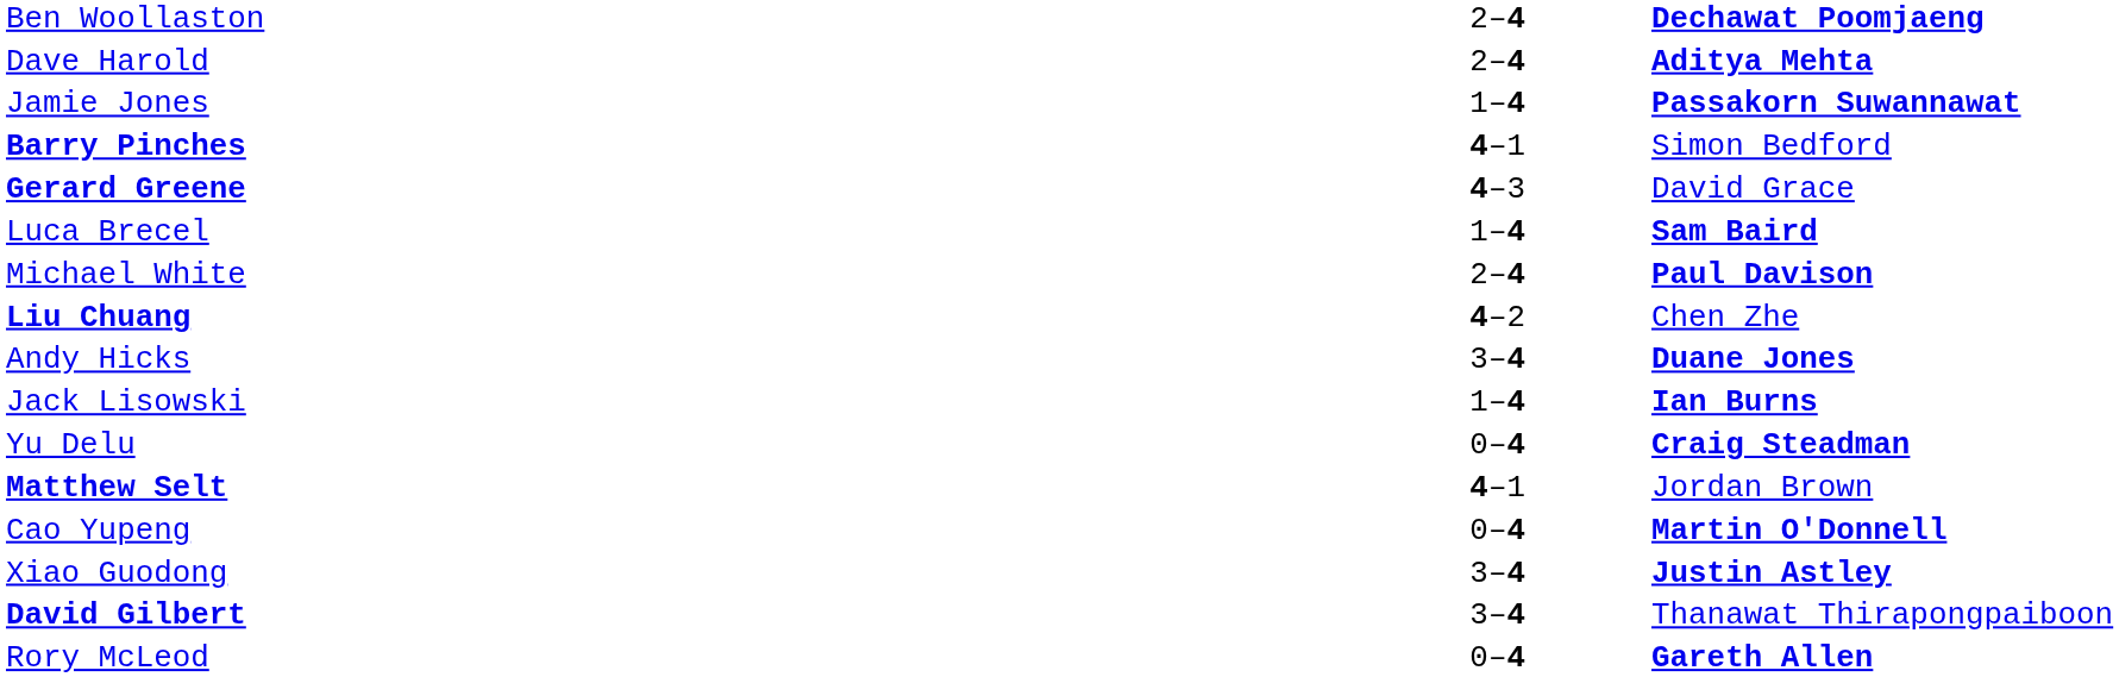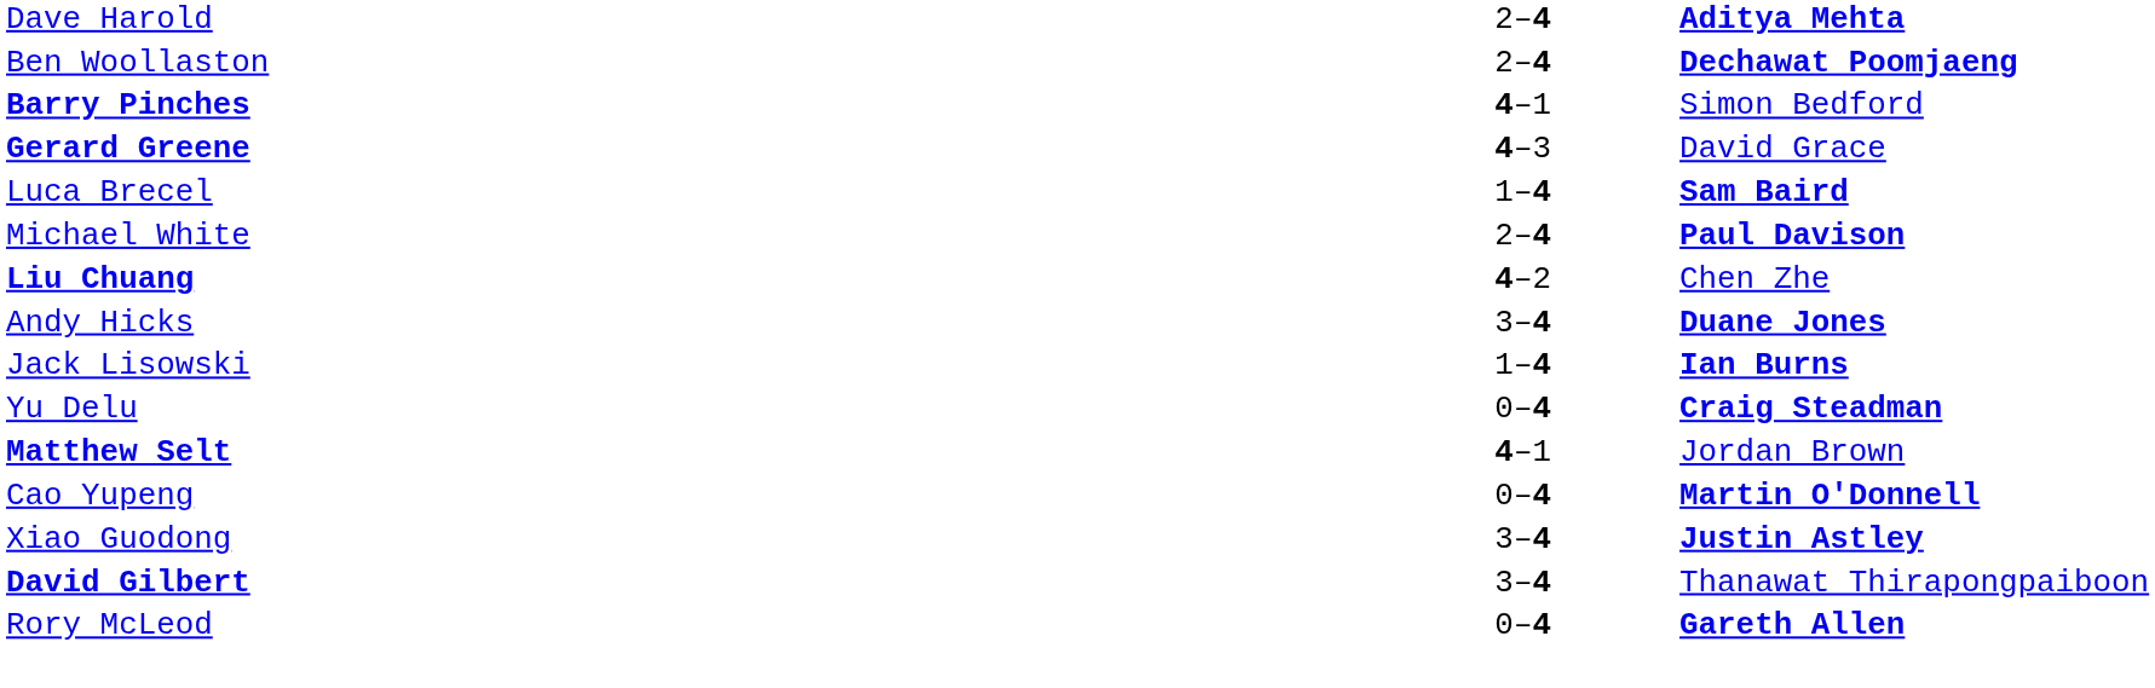 <table width="100%" cellspacing="1">
 <tr>
 <th width=45%></th>
 <th width=10%></th>
 <th width=45%></th>
 </tr>
 <tr>
-<td> <a href='#'>Ben Woollaston</a></td>
-<td align=center>2–<strong>4</strong></td>
-<td> <strong><a href='#'>Dechawat Poomjaeng</a></strong></td>
-</tr>
-<tr>
 <td> <a href='#'>Dave Harold</a></td>
 <td align=center>2–<strong>4</strong></td>
 <td> <strong><a href='#'>Aditya Mehta</a></strong></td>
 </tr>
 <tr>
-<td> <a href='#'>Jamie Jones</a></td>
-<td align=center>1–<strong>4</strong></td>
-<td> <strong><a href='#'>Passakorn Suwannawat</a></strong></td>
+<td> <a href='#'>Ben Woollaston</a></td>
+<td align=center>2–<strong>4</strong></td>
+<td> <strong><a href='#'>Dechawat Poomjaeng</a></strong></td>
 </tr>
 <tr>
 <td> <strong><a href='#'>Barry Pinches</a></strong></td>
 <td align=center><strong>4</strong>–1</td>
 <td> <a href='#'>Simon Bedford</a></td>
 </tr>
 <tr>
 <td> <strong><a href='#'>Gerard Greene</a></strong></td>
 <td align=center><strong>4</strong>–3</td>
 <td> <a href='#'>David Grace</a></td>
 </tr>
 <tr>
 <td> <a href='#'>Luca Brecel</a></td>
 <td align=center>1–<strong>4</strong></td>
 <td> <strong><a href='#'>Sam Baird</a></strong></td>
 </tr>
 <tr>
 <td> <a href='#'>Michael White</a></td>
 <td align=center>2–<strong>4</strong></td>
 <td> <strong><a href='#'>Paul Davison</a></strong></td>
 </tr>
 <tr>
 <td> <strong><a href='#'>Liu Chuang</a></strong></td>
 <td align=center><strong>4</strong>–2</td>
 <td> <a href='#'>Chen Zhe</a></td>
 </tr>
 <tr>
 <td> <a href='#'>Andy Hicks</a></td>
 <td align=center>3–<strong>4</strong></td>
 <td> <strong><a href='#'>Duane Jones</a></strong></td>
 </tr>
 <tr>
 <td> <a href='#'>Jack Lisowski</a></td>
 <td align=center>1–<strong>4</strong></td>
 <td> <strong><a href='#'>Ian Burns</a></strong></td>
 </tr>
 <tr>
 <td> <a href='#'>Yu Delu</a></td>
 <td align=center>0–<strong>4</strong></td>
 <td> <strong><a href='#'>Craig Steadman</a></strong></td>
 </tr>
 <tr>
 <td> <strong><a href='#'>Matthew Selt</a></strong></td>
 <td align=center><strong>4</strong>–1</td>
 <td> <a href='#'>Jordan Brown</a></td>
 </tr>
 <tr>
 <td> <a href='#'>Cao Yupeng</a></td>
 <td align=center>0–<strong>4</strong></td>
 <td> <strong><a href='#'>Martin O'Donnell</a></strong></td>
 </tr>
 <tr>
 <td> <a href='#'>Xiao Guodong</a></td>
 <td align=center>3–<strong>4</strong></td>
 <td> <strong><a href='#'>Justin Astley</a></strong></td>
 </tr>
 <tr>
 <td> <strong><a href='#'>David Gilbert</a></strong></td>
 <td align=center>3–<strong>4</strong></td>
 <td> <a href='#'>Thanawat Thirapongpaiboon</a></td>
 </tr>
 <tr>
 <td> <a href='#'>Rory McLeod</a></td>
 <td align=center>0–<strong>4</strong></td>
 <td> <strong><a href='#'>Gareth Allen</a></strong></td>
 </tr>
 </table>
